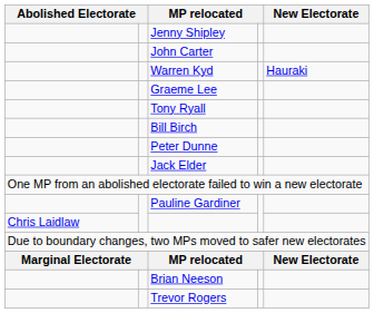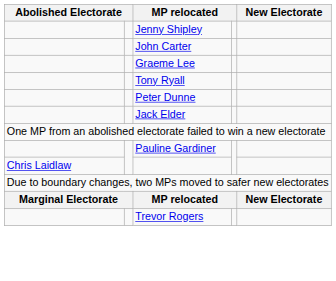 <table class="wikitable">
 <tr>
 <th Colspan=2>Abolished Electorate</th>
 <th colspan=2>MP relocated</th>
 <th>New Electorate</th>
 </tr>
 <tr>
 <td bgcolor=></td>
 <td></td>
 <td bgcolor=><a href='#'>Jenny Shipley</a></td>
 <td></td>
 <td bgcolor=></td>
 </tr>
 <tr>
 <td bgcolor=></td>
 <td></td>
 <td bgcolor=><a href='#'>John Carter</a></td>
 <td></td>
 <td bgcolor=></td>
 </tr>
 <tr>
 <td bgcolor=></td>
 <td></td>
-<td bgcolor=><a href='#'>Warren Kyd</a></td>
-<td></td>
-<td bgcolor=><a href='#'>Hauraki</a></td>
-</tr>
-<tr>
-<td bgcolor=></td>
-<td></td>
 <td bgcolor=><a href='#'>Graeme Lee</a></td>
 <td></td>
 <td bgcolor=></td>
 </tr>
 <tr>
 <td bgcolor=></td>
 <td></td>
 <td bgcolor=><a href='#'>Tony Ryall</a></td>
-<td></td>
-<td bgcolor=></td>
-</tr>
-<tr>
-<td bgcolor=></td>
-<td></td>
-<td bgcolor=><a href='#'>Bill Birch</a></td>
 <td></td>
 <td bgcolor=></td>
 </tr>
 <tr>
 <td bgcolor=></td>
 <td></td>
 <td bgcolor=><a href='#'>Peter Dunne</a></td>
 <td></td>
 <td bgcolor=></td>
 </tr>
 <tr>
 <td bgcolor=></td>
 <td></td>
 <td bgcolor=><a href='#'>Jack Elder</a></td>
 <td></td>
 <td bgcolor=></td>
 </tr>
 <tr>
 <td colspan=5>One MP from an abolished electorate failed to win a new electorate</td>
 </tr>
 <tr>
 <td bgcolor=></td>
 <td rowspan=2></td>
 <td bgcolor=><a href='#'>Pauline Gardiner</a> </td>
 <td rowspan=2></td>
 <td bgcolor=></td>
 </tr>
 <tr>
 <td bgcolor=><a href='#'>Chris Laidlaw</a> </td>
 </tr>
 <tr>
 <td colspan=5>Due to boundary changes, two MPs moved to safer new electorates</td>
 </tr>
 <tr>
 <th Colspan=2>Marginal Electorate</th>
 <th colspan=2>MP relocated</th>
 <th>New Electorate</th>
 </tr>
 <tr>
 <td></td>
 <td></td>
-<td bgcolor=><a href='#'>Brian Neeson</a></td>
-<td></td>
-<td bgcolor=></td>
-</tr>
-<tr>
-<td></td>
-<td></td>
 <td bgcolor=><a href='#'>Trevor Rogers</a></td>
 <td></td>
 <td bgcolor=></td>
 </tr>
 </table>
